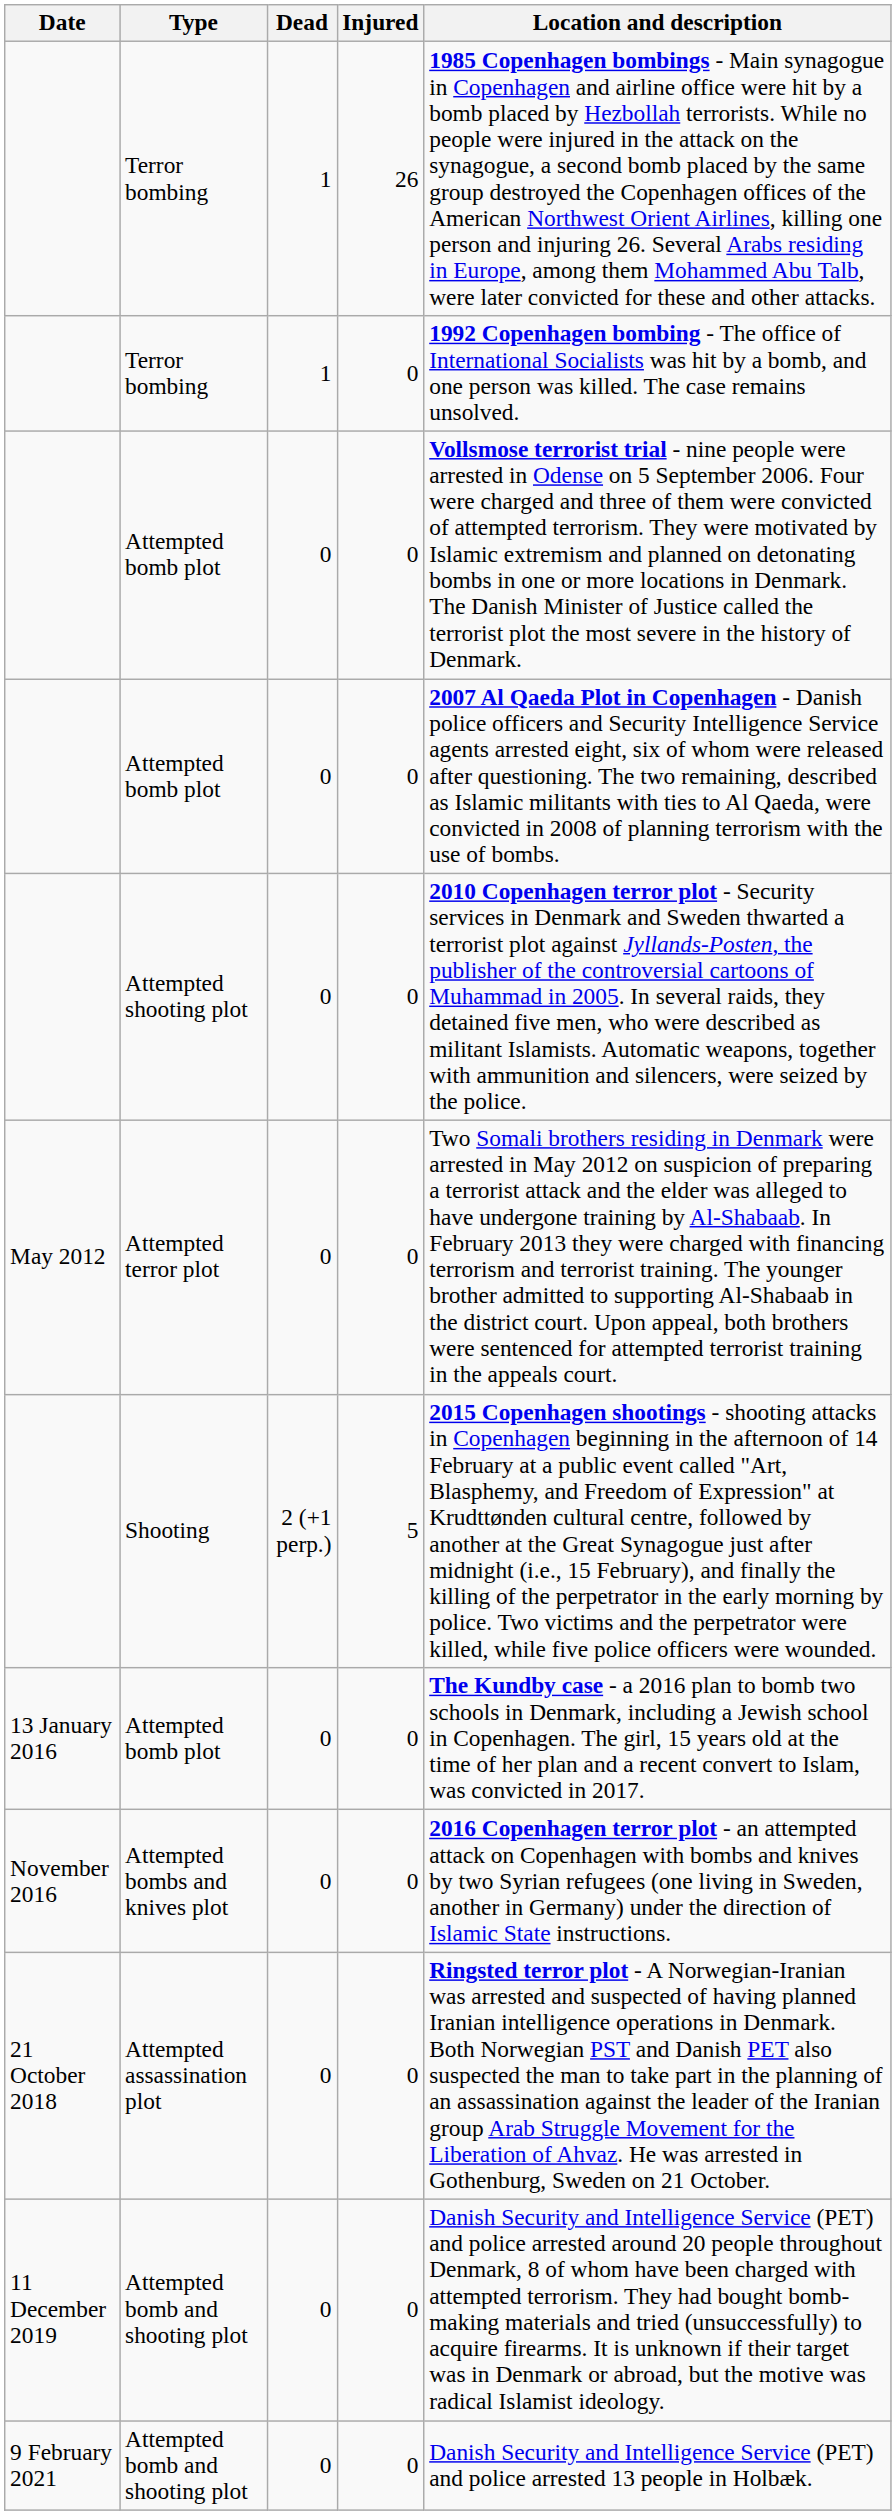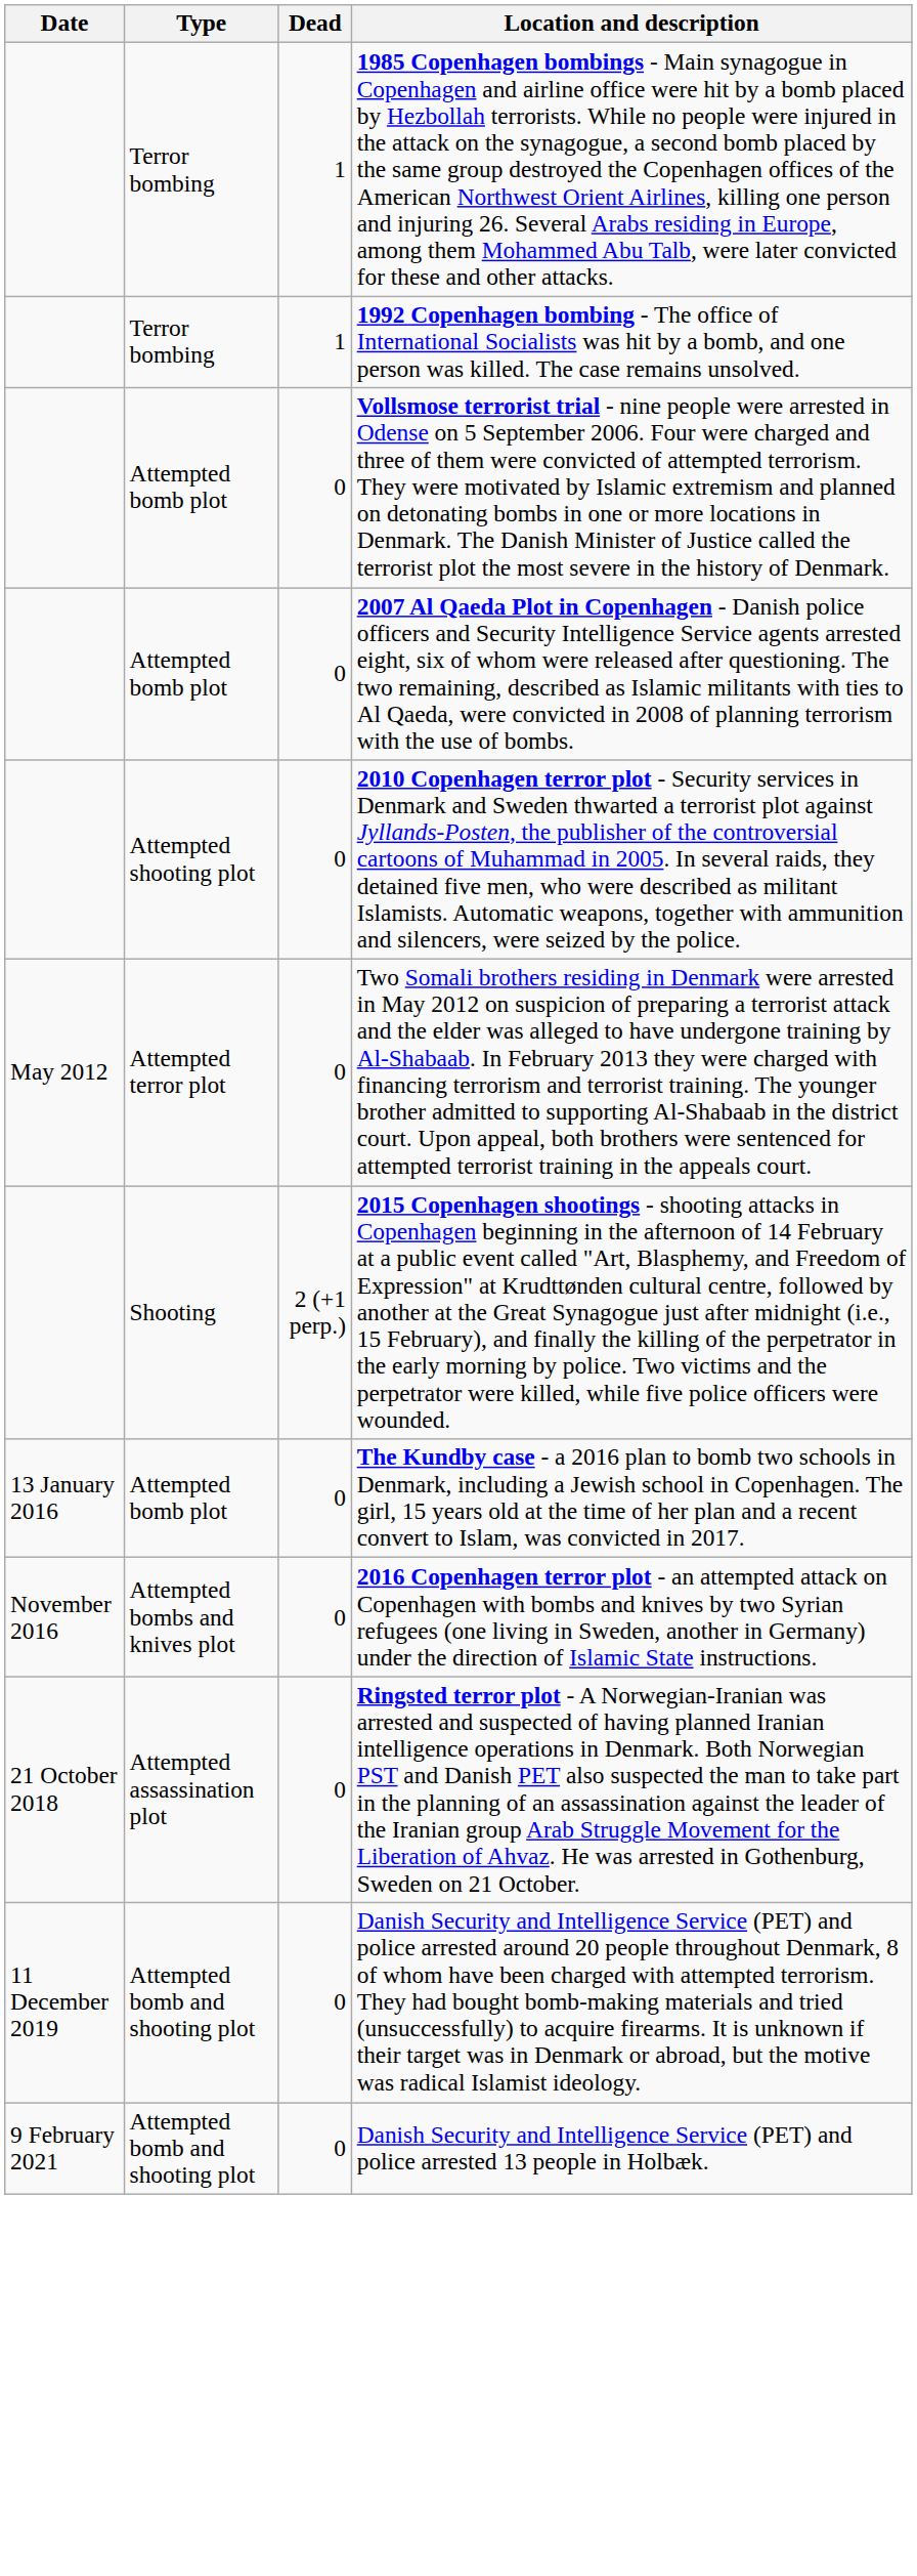 <table class="wikitable sortable">
 <tr>
 <th style=white-space:nowrap>Date</th>
 <th>Type</th>
 <th>Dead</th>
-<th>Injured</th>
 <th class="unsortable">Location and description</th>
 </tr>
 <tr>
 <td><strong></strong></td>
 <td>Terror bombing</td>
 <td align="right">1</td>
-<td align="right">26</td>
 <td><strong><a href='#'>1985 Copenhagen bombings</a></strong> - Main synagogue in <a href='#'>Copenhagen</a> and airline office were hit by a bomb placed by <a href='#'>Hezbollah</a> terrorists. While no people were injured in the attack on the synagogue, a second bomb placed by the same group destroyed the Copenhagen offices of the American <a href='#'>Northwest Orient Airlines</a>, killing one person and injuring 26. Several <a href='#'>Arabs residing in Europe</a>, among them <a href='#'>Mohammed Abu Talb</a>, were later convicted for these and other attacks.</td>
 </tr>
 <tr>
 <td><strong></strong></td>
 <td>Terror bombing</td>
 <td align="right">1</td>
-<td align="right">0</td>
 <td><strong><a href='#'>1992 Copenhagen bombing</a></strong> - The office of <a href='#'>International Socialists</a> was hit by a bomb, and one person was killed. The case remains unsolved.</td>
 </tr>
 <tr>
 <td></td>
 <td>Attempted bomb plot</td>
-<td align="right">0</td>
 <td align="right">0</td>
 <td><strong><a href='#'>Vollsmose terrorist trial</a></strong> - nine people were arrested in <a href='#'>Odense</a> on 5 September 2006. Four were charged and three of them were convicted of attempted terrorism. They were motivated by Islamic extremism and planned on detonating bombs in one or more locations in Denmark. The Danish Minister of Justice called the terrorist plot the most severe in the history of Denmark.</td>
 </tr>
 <tr>
 <td></td>
 <td>Attempted bomb plot</td>
 <td align="right">0</td>
-<td align="right">0</td>
 <td><strong><a href='#'>2007 Al Qaeda Plot in Copenhagen</a></strong> -  Danish police officers and Security Intelligence Service agents arrested eight, six of whom were released after questioning. The two remaining, described as Islamic militants with ties to Al Qaeda, were convicted in 2008 of planning terrorism with the use of bombs.</td>
 </tr>
 <tr>
 <td></td>
 <td>Attempted shooting plot</td>
-<td align="right">0</td>
 <td align="right">0</td>
 <td><strong><a href='#'>2010 Copenhagen terror plot</a></strong> - Security services in Denmark and Sweden thwarted a terrorist plot against <a href='#'><em>Jyllands-Posten</em>, the publisher of the controversial cartoons of Muhammad in 2005</a>.  In several raids, they detained five men, who were described as militant Islamists. Automatic weapons, together with ammunition and silencers, were seized by the police.</td>
 </tr>
 <tr>
 <td>May 2012</td>
 <td>Attempted terror plot</td>
 <td align="right">0</td>
-<td align="right">0</td>
 <td>Two <a href='#'>Somali brothers residing in Denmark</a> were arrested in May 2012 on suspicion of preparing a terrorist attack and the elder was alleged to have undergone training by <a href='#'>Al-Shabaab</a>. In February 2013 they were charged with financing terrorism and terrorist training. The younger brother admitted to supporting Al-Shabaab in the district court. Upon appeal, both brothers were sentenced for attempted terrorist training in the appeals court.</td>
 </tr>
 <tr>
 <td><strong></strong></td>
 <td>Shooting</td>
 <td align="right">2 (+1 perp.)</td>
-<td align="right">5</td>
 <td><strong><a href='#'>2015 Copenhagen shootings</a></strong> - shooting attacks in <a href='#'>Copenhagen</a> beginning in the afternoon of 14 February at a public event called "Art, Blasphemy, and Freedom of Expression" at Krudttønden cultural centre, followed by another at the Great Synagogue just after midnight (i.e., 15 February), and finally the killing of the perpetrator in the early morning by police. Two victims and the perpetrator were killed, while five police officers were wounded.</td>
 </tr>
 <tr>
 <td>13 January 2016</td>
 <td>Attempted bomb plot</td>
-<td align="right">0</td>
 <td align="right">0</td>
 <td><strong><a href='#'>The Kundby case</a></strong> - a 2016 plan to bomb two schools in Denmark, including a Jewish school in Copenhagen. The girl, 15 years old at the time of her plan and a recent convert to Islam, was convicted in 2017.</td>
 </tr>
 <tr>
 <td>November 2016</td>
 <td>Attempted bombs and knives plot</td>
 <td align="right">0</td>
-<td align="right">0</td>
 <td><strong><a href='#'>2016 Copenhagen terror plot</a></strong> - an attempted attack on Copenhagen with bombs and knives by two Syrian refugees (one living in Sweden, another in Germany) under the direction of <a href='#'>Islamic State</a> instructions.</td>
 </tr>
 <tr>
 <td>21 October 2018</td>
 <td>Attempted assassination plot</td>
-<td align="right">0</td>
 <td align="right">0</td>
 <td><strong><a href='#'>Ringsted terror plot</a></strong> - A Norwegian-Iranian was arrested and suspected of having planned Iranian intelligence operations in Denmark. Both Norwegian <a href='#'>PST</a> and Danish <a href='#'>PET</a> also suspected the man to take part in the planning of an assassination against the leader of the Iranian group <a href='#'>Arab Struggle Movement for the Liberation of Ahvaz</a>. He was arrested in Gothenburg, Sweden on 21 October.</td>
 </tr>
 <tr>
 <td>11 December 2019</td>
 <td>Attempted bomb and shooting plot</td>
 <td align="right">0</td>
-<td align="right">0</td>
 <td><a href='#'>Danish Security and Intelligence Service</a> (PET) and police arrested around 20 people throughout Denmark, 8 of whom have been charged with attempted terrorism. They had bought bomb-making materials and tried (unsuccessfully) to acquire firearms. It is unknown if their target was in Denmark or abroad, but the motive was radical Islamist ideology.</td>
 </tr>
 <tr>
 <td>9 February 2021</td>
 <td>Attempted bomb and shooting plot</td>
 <td align="right">0</td>
-<td align="right">0</td>
 <td><a href='#'>Danish Security and Intelligence Service</a> (PET) and police arrested 13 people in Holbæk.</td>
 </tr>
 </table>
